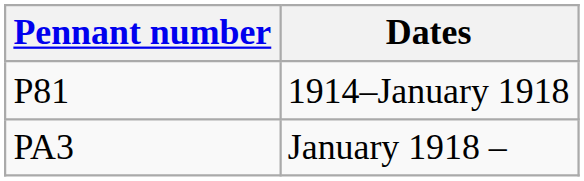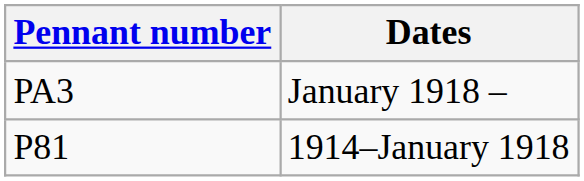 <table class="wikitable">
 <tr>
 <th><a href='#'>Pennant number</a></th>
 <th>Dates</th>
 </tr>
 <tr>
+<td>PA3</td>
+<td>January 1918 –</td>
+</tr>
+<tr>
 <td>P81</td>
 <td>1914–January 1918</td>
 </tr>
-<tr>
-<td>PA3</td>
-<td>January 1918 –</td>
-</tr>
 </table>
